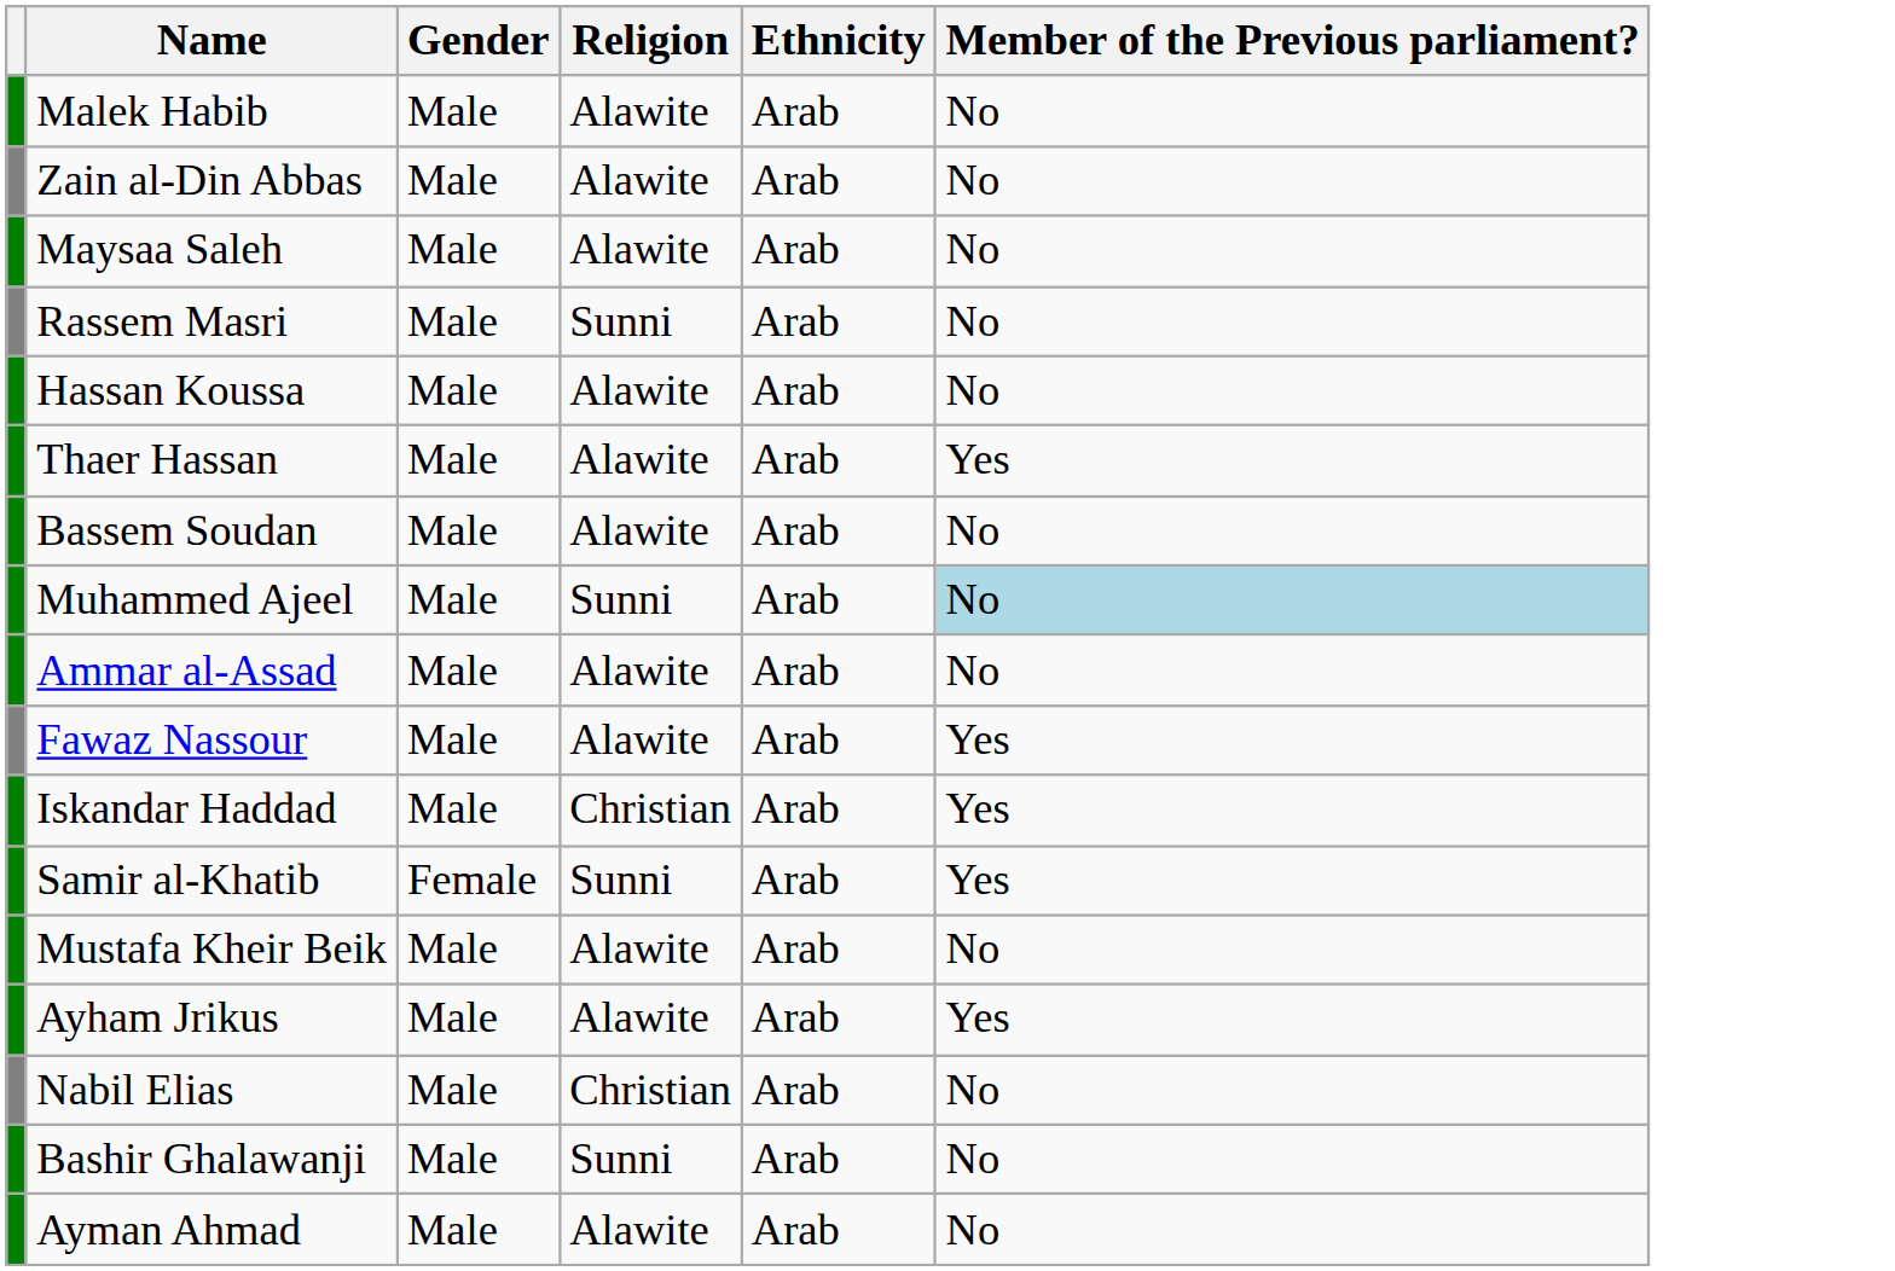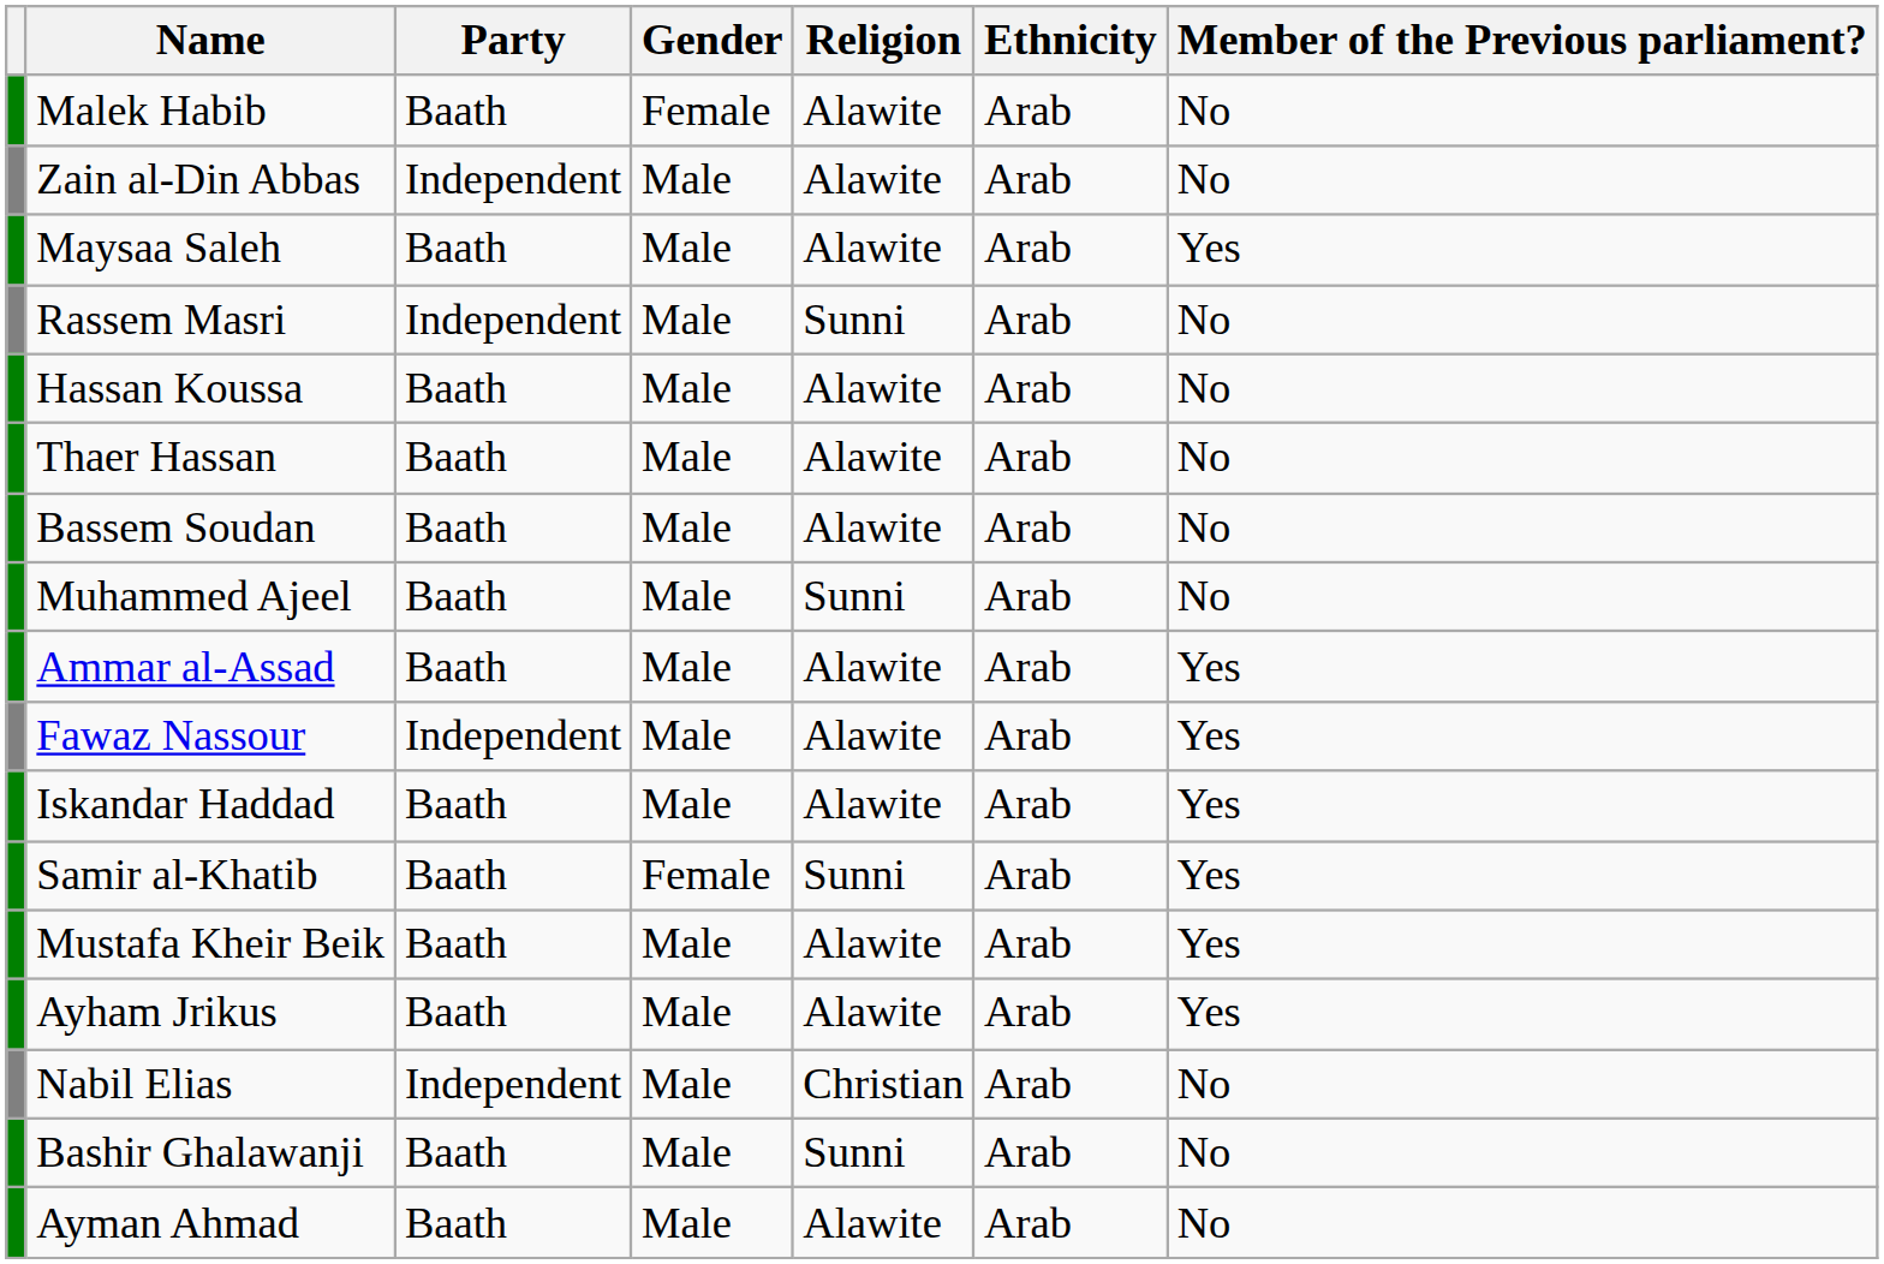 <table class="wikitable sortable">
 <tr>
 <th></th>
 <th>Name</th>
+<th>Party</th>
 <th>Gender</th>
 <th>Religion</th>
 <th>Ethnicity</th>
 <th>Member of the Previous parliament?</th>
 </tr>
 <tr>
 <td bgcolor="green"></td>
 <td>Malek Habib</td>
-<td>Male</td>
+<td>Baath</td>
+<td>Female</td>
 <td>Alawite</td>
 <td>Arab</td>
 <td>No</td>
 </tr>
 <tr>
 <td bgcolor="grey"></td>
 <td>Zain al-Din Abbas</td>
+<td>Independent</td>
 <td>Male</td>
 <td>Alawite</td>
 <td>Arab</td>
 <td>No</td>
 </tr>
 <tr>
 <td bgcolor="green"></td>
 <td>Maysaa Saleh</td>
+<td>Baath</td>
 <td>Male</td>
 <td>Alawite</td>
 <td>Arab</td>
-<td>No</td>
+<td>Yes</td>
 </tr>
 <tr>
 <td bgcolor="grey"></td>
 <td>Rassem Masri</td>
+<td>Independent</td>
 <td>Male</td>
 <td>Sunni</td>
 <td>Arab</td>
 <td>No</td>
 </tr>
 <tr>
 <td bgcolor="green"></td>
 <td>Hassan Koussa</td>
+<td>Baath</td>
 <td>Male</td>
 <td>Alawite</td>
 <td>Arab</td>
 <td>No</td>
 </tr>
 <tr>
 <td bgcolor="green"></td>
 <td>Thaer Hassan</td>
+<td>Baath</td>
 <td>Male</td>
 <td>Alawite</td>
 <td>Arab</td>
-<td>Yes</td>
+<td>No</td>
 </tr>
 <tr>
 <td bgcolor="green"></td>
 <td>Bassem Soudan</td>
+<td>Baath</td>
 <td>Male</td>
 <td>Alawite</td>
 <td>Arab</td>
 <td>No</td>
 </tr>
 <tr>
 <td bgcolor="green"></td>
 <td>Muhammed Ajeel</td>
+<td>Baath</td>
 <td>Male</td>
 <td>Sunni</td>
 <td>Arab</td>
-<td style="background: lightblue;">No</td>
+<td>No</td>
 </tr>
 <tr>
 <td bgcolor="green"></td>
 <td><a href='#'>Ammar al-Assad</a></td>
+<td>Baath</td>
 <td>Male</td>
 <td>Alawite</td>
 <td>Arab</td>
-<td>No</td>
+<td>Yes</td>
 </tr>
 <tr>
 <td bgcolor="grey"></td>
 <td><a href='#'>Fawaz Nassour</a></td>
+<td>Independent</td>
 <td>Male</td>
 <td>Alawite</td>
 <td>Arab</td>
 <td>Yes</td>
 </tr>
 <tr>
 <td bgcolor="green"></td>
 <td>Iskandar Haddad</td>
+<td>Baath</td>
 <td>Male</td>
-<td>Christian</td>
+<td>Alawite</td>
 <td>Arab</td>
 <td>Yes</td>
 </tr>
 <tr>
 <td bgcolor="green"></td>
 <td>Samir al-Khatib</td>
+<td>Baath</td>
 <td>Female</td>
 <td>Sunni</td>
 <td>Arab</td>
 <td>Yes</td>
 </tr>
 <tr>
 <td bgcolor="green"></td>
 <td>Mustafa Kheir Beik</td>
+<td>Baath</td>
 <td>Male</td>
 <td>Alawite</td>
 <td>Arab</td>
-<td>No</td>
+<td>Yes</td>
 </tr>
 <tr>
 <td bgcolor="green"></td>
 <td>Ayham Jrikus</td>
+<td>Baath</td>
 <td>Male</td>
 <td>Alawite</td>
 <td>Arab</td>
 <td>Yes</td>
 </tr>
 <tr>
 <td bgcolor="grey"></td>
 <td>Nabil Elias</td>
+<td>Independent</td>
 <td>Male</td>
 <td>Christian</td>
 <td>Arab</td>
 <td>No</td>
 </tr>
 <tr>
 <td bgcolor="green"></td>
 <td>Bashir Ghalawanji</td>
+<td>Baath</td>
 <td>Male</td>
 <td>Sunni</td>
 <td>Arab</td>
 <td>No</td>
 </tr>
 <tr>
 <td bgcolor="green"></td>
 <td>Ayman Ahmad</td>
+<td>Baath</td>
 <td>Male</td>
 <td>Alawite</td>
 <td>Arab</td>
 <td>No</td>
 </tr>
 </table>
